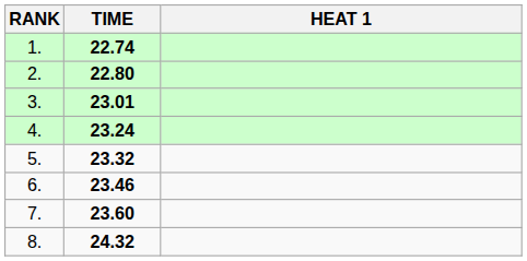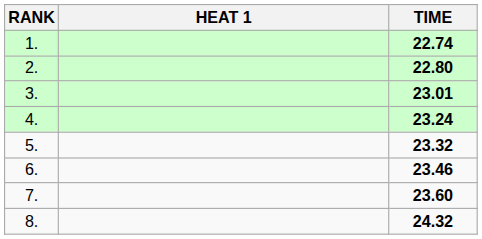 <table class="wikitable" style="border-collapse: collapse; font-size: 90%;">
 <tr>
 <th>RANK</th>
+<th style="width: 20em">HEAT 1</th>
 <th style="width: 5em">TIME</th>
-<th style="width: 20em">HEAT 1</th>
 </tr>
 <tr style="background:#ccffcc;">
 <td align="center">1.</td>
+<td></td>
 <td align="center"><strong>22.74</strong></td>
-<td></td>
 </tr>
 <tr style="background:#ccffcc;">
 <td align="center">2.</td>
+<td></td>
 <td align="center"><strong>22.80</strong></td>
-<td></td>
 </tr>
 <tr style="background:#ccffcc;">
 <td align="center">3.</td>
+<td></td>
 <td align="center"><strong>23.01</strong></td>
-<td></td>
 </tr>
 <tr style="background:#ccffcc;">
 <td align="center">4.</td>
+<td></td>
 <td align="center"><strong>23.24</strong></td>
-<td></td>
 </tr>
 <tr>
 <td align="center">5.</td>
+<td></td>
 <td align="center"><strong>23.32</strong></td>
-<td></td>
 </tr>
 <tr>
 <td align="center">6.</td>
+<td></td>
 <td align="center"><strong>23.46</strong></td>
-<td></td>
 </tr>
 <tr>
 <td align="center">7.</td>
+<td></td>
 <td align="center"><strong>23.60</strong></td>
-<td></td>
 </tr>
 <tr>
 <td align="center">8.</td>
+<td></td>
 <td align="center"><strong>24.32</strong></td>
-<td></td>
 </tr>
 </table>
